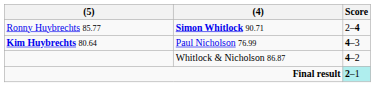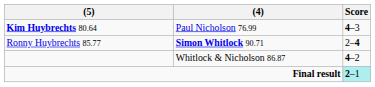 <table class="wikitable">
 <tr>
 <th width=270><strong></strong> (5)</th>
 <th width=270> (4)</th>
 <th>Score</th>
 </tr>
 <tr>
+<td><strong><a href='#'>Kim Huybrechts</a></strong> <small><span>80.64</span></small></td>
+<td><a href='#'>Paul Nicholson</a> <small><span>76.99</span></small></td>
+<td><strong>4</strong>–3</td>
+</tr>
+<tr>
 <td><a href='#'>Ronny Huybrechts</a> <small><span>85.77</span></small></td>
 <td><strong><a href='#'>Simon Whitlock</a></strong> <small><span>90.71</span></small></td>
 <td>2–<strong>4</strong></td>
-</tr>
-<tr>
-<td><strong><a href='#'>Kim Huybrechts</a></strong> <small><span>80.64</span></small></td>
-<td><a href='#'>Paul Nicholson</a> <small><span>76.99</span></small></td>
-<td><strong>4</strong>–3</td>
 </tr>
 <tr>
 <td></td>
 <td>Whitlock & Nicholson <small><span>86.87</span></small></td>
 <td><strong>4</strong>–2</td>
 </tr>
 <tr>
 <td colspan="2" align="right"><strong>Final result</strong></td>
 <td style="background: paleturquoise;"><strong>2</strong>–1</td>
 </tr>
 </table>
